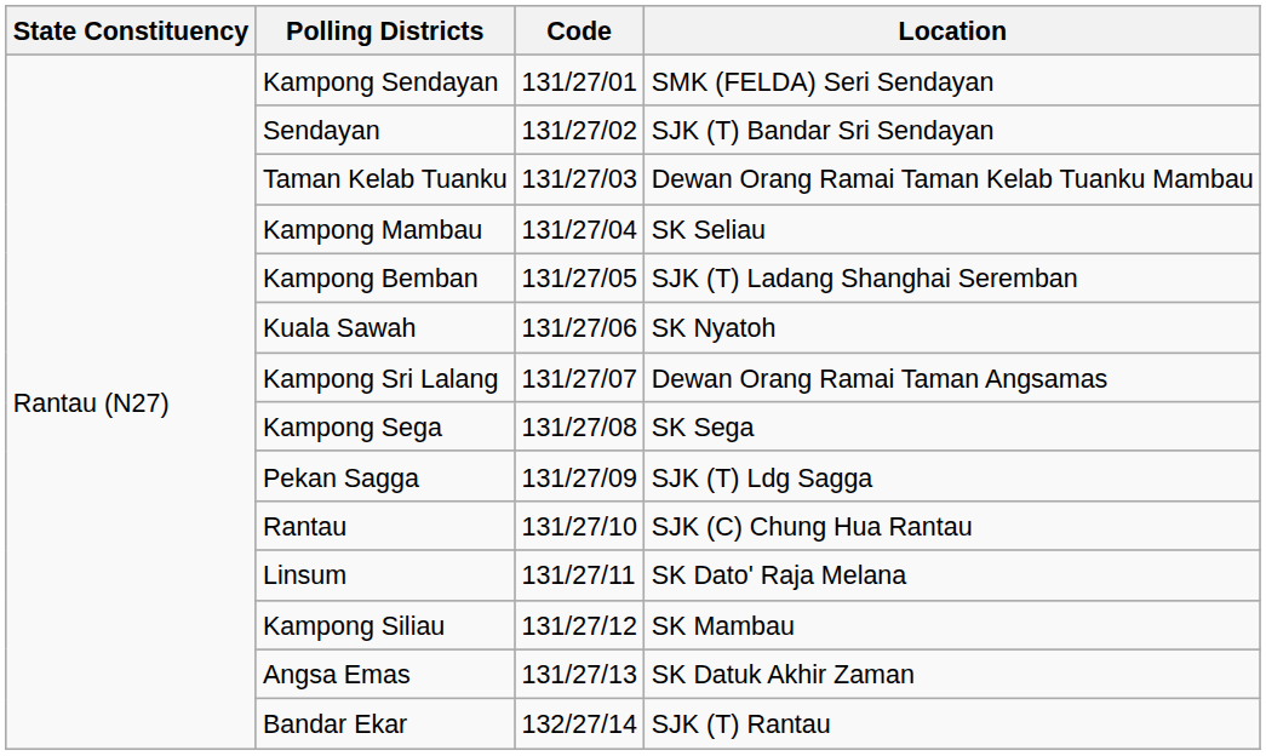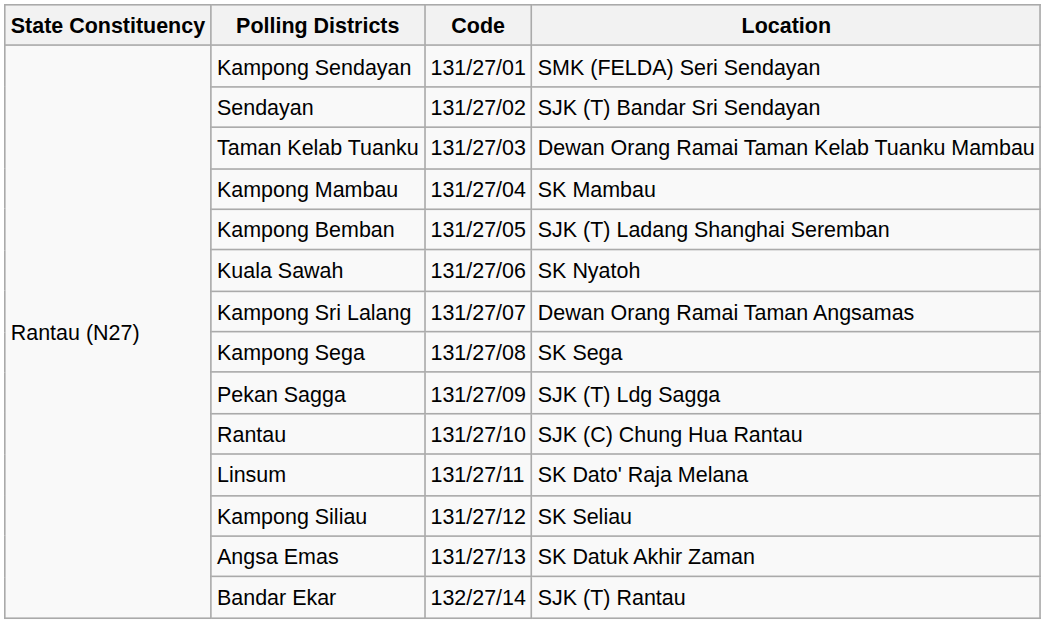 <table class="wikitable sortable mw-collapsible">
 <tr>
 <th><small>State Constituency</small></th>
 <th><small>Polling Districts</small></th>
 <th><small>Code</small></th>
 <th><small>Location</small></th>
 </tr>
 <tr>
 <td rowspan="14"><small>Rantau (N27)</small></td>
 <td><small>Kampong Sendayan</small></td>
 <td><small>131/27/01</small></td>
 <td><small>SMK (FELDA) Seri Sendayan</small></td>
 </tr>
 <tr>
 <td><small>Sendayan</small></td>
 <td><small>131/27/02</small></td>
 <td><small>SJK (T) Bandar Sri Sendayan</small></td>
 </tr>
 <tr>
 <td><small>Taman Kelab Tuanku</small></td>
 <td><small>131/27/03</small></td>
 <td><small>Dewan Orang Ramai Taman Kelab Tuanku Mambau</small></td>
 </tr>
 <tr>
 <td><small>Kampong Mambau</small></td>
 <td><small>131/27/04</small></td>
-<td><small>SK Seliau</small></td>
+<td><small>SK Mambau</small></td>
 </tr>
 <tr>
 <td><small>Kampong Bemban</small></td>
 <td><small>131/27/05</small></td>
 <td><small>SJK (T) Ladang Shanghai Seremban</small></td>
 </tr>
 <tr>
 <td><small>Kuala Sawah</small></td>
 <td><small>131/27/06</small></td>
 <td><small>SK Nyatoh</small></td>
 </tr>
 <tr>
 <td><small>Kampong Sri Lalang</small></td>
 <td><small>131/27/07</small></td>
 <td><small>Dewan Orang Ramai Taman Angsamas</small></td>
 </tr>
 <tr>
 <td><small>Kampong Sega</small></td>
 <td><small>131/27/08</small></td>
 <td><small>SK Sega</small></td>
 </tr>
 <tr>
 <td><small>Pekan Sagga</small></td>
 <td><small>131/27/09</small></td>
 <td><small>SJK (T) Ldg Sagga</small></td>
 </tr>
 <tr>
 <td><small>Rantau</small></td>
 <td><small>131/27/10</small></td>
 <td><small>SJK (C) Chung Hua Rantau</small></td>
 </tr>
 <tr>
 <td><small>Linsum</small></td>
 <td><small>131/27/11</small></td>
 <td><small>SK Dato' Raja Melana</small></td>
 </tr>
 <tr>
 <td><small>Kampong Siliau</small></td>
 <td><small>131/27/12</small></td>
-<td><small>SK Mambau</small></td>
+<td><small>SK Seliau</small></td>
 </tr>
 <tr>
 <td><small>Angsa Emas</small></td>
 <td><small>131/27/13</small></td>
 <td><small>SK Datuk Akhir Zaman</small></td>
 </tr>
 <tr>
 <td><small>Bandar Ekar</small></td>
 <td><small>132/27/14</small></td>
 <td><small>SJK (T) Rantau</small></td>
 </tr>
 </table>
